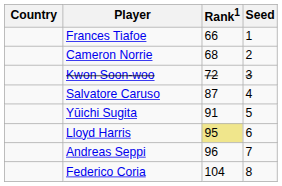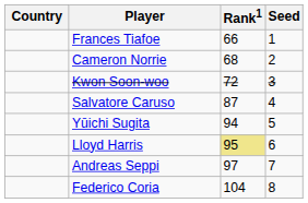 <table class="sortable wikitable">
 <tr>
 <th width="70">Country</th>
 <th width="175">Player</th>
 <th>Rank<sup>1</sup></th>
 <th>Seed</th>
 </tr>
 <tr>
 <td></td>
 <td><a href='#'>Frances Tiafoe</a></td>
 <td>66</td>
 <td>1</td>
 </tr>
 <tr>
 <td></td>
 <td><a href='#'>Cameron Norrie</a></td>
 <td>68</td>
 <td>2</td>
 </tr>
 <tr>
 <td><s></s></td>
 <td><s><a href='#'>Kwon Soon-woo</a></s></td>
 <td><s>72</s></td>
 <td><s>3</s></td>
 </tr>
 <tr>
 <td></td>
 <td><a href='#'>Salvatore Caruso</a></td>
 <td>87</td>
 <td>4</td>
 </tr>
 <tr>
 <td></td>
 <td><a href='#'>Yūichi Sugita</a></td>
-<td>91</td>
+<td>94</td>
 <td>5</td>
 </tr>
 <tr>
 <td></td>
 <td><a href='#'>Lloyd Harris</a></td>
 <td style="background: khaki;">95</td>
 <td>6</td>
 </tr>
 <tr>
 <td></td>
 <td><a href='#'>Andreas Seppi</a></td>
-<td>96</td>
+<td>97</td>
 <td>7</td>
 </tr>
 <tr>
 <td></td>
 <td><a href='#'>Federico Coria</a></td>
 <td>104</td>
 <td>8</td>
 </tr>
 </table>
